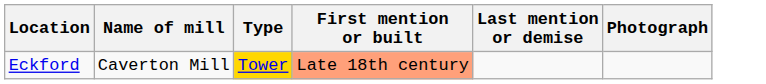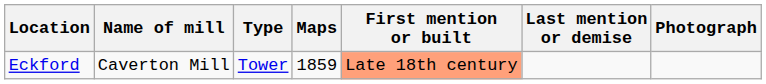 <table class="wikitable">
 <tr>
 <th>Location</th>
 <th>Name of mill</th>
 <th>Type</th>
+<th>Maps</th>
 <th>First mention<br>or built</th>
 <th>Last mention<br> or demise</th>
 <th>Photograph</th>
 </tr>
 <tr>
 <td><a href='#'>Eckford</a></td>
 <td>Caverton Mill<br></td>
-<td style="background: gold;"><a href='#'>Tower</a></td>
+<td><a href='#'>Tower</a></td>
+<td>1859</td>
 <td style="background: lightsalmon;">Late 18th century</td>
 <td></td>
 <td></td>
 </tr>
 </table>
